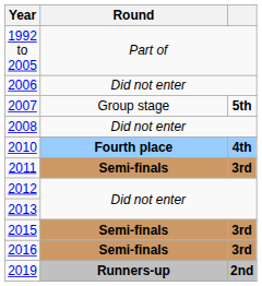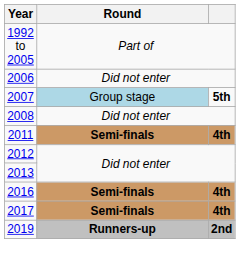 <table class="wikitable" style="text-align: center; font-size:90%">
 <tr>
 <th>Year</th>
 <th style="width:200px">Round</th>
 <th></th>
 </tr>
 <tr>
 <td><a href='#'>1992</a><br>to<br><a href='#'>2005</a></td>
 <td colspan="2"><em>Part of </em></td>
 </tr>
 <tr>
 <td><a href='#'>2006</a></td>
 <td colspan="2"><em>Did not enter</em></td>
 </tr>
 <tr>
 <td><a href='#'>2007</a></td>
-<td>Group stage</td>
+<td style="background: lightblue;">Group stage</td>
 <td><strong>5th</strong></td>
 </tr>
 <tr>
 <td><a href='#'>2008</a></td>
 <td colspan="2"><em>Did not enter</em></td>
 </tr>
 <tr>
-<td><a href='#'>2010</a></td>
-<td bgcolor="9acdff"><strong>Fourth place</strong></td>
-<td bgcolor="9acdff"><strong>4th</strong></td>
-</tr>
-<tr>
 <td><a href='#'>2011</a></td>
 <td bgcolor="cc9966"><strong>Semi-finals</strong></td>
-<td bgcolor="cc9966"><strong>3rd</strong></td>
+<td bgcolor="cc9966"><strong>4th</strong></td>
 </tr>
 <tr>
 <td><a href='#'>2012</a></td>
 <td colspan="2" rowspan="2"><em>Did not enter</em></td>
 </tr>
 <tr>
 <td><a href='#'>2013</a></td>
 </tr>
 <tr>
-<td><a href='#'>2015</a></td>
+<td><a href='#'>2016</a></td>
 <td bgcolor="cc9966"><strong>Semi-finals</strong></td>
-<td bgcolor="cc9966"><strong>3rd</strong></td>
+<td bgcolor="cc9966"><strong>4th</strong></td>
 </tr>
 <tr>
-<td><a href='#'>2016</a></td>
+<td><a href='#'>2017</a></td>
 <td bgcolor="cc9966"><strong>Semi-finals</strong></td>
-<td bgcolor="cc9966"><strong>3rd</strong></td>
+<td bgcolor="cc9966"><strong>4th</strong></td>
 </tr>
 <tr>
 <td><a href='#'>2019</a></td>
 <td bgcolor=Silver><strong>Runners-up</strong></td>
 <td bgcolor=Silver><strong>2nd</strong></td>
 </tr>
 </table>
